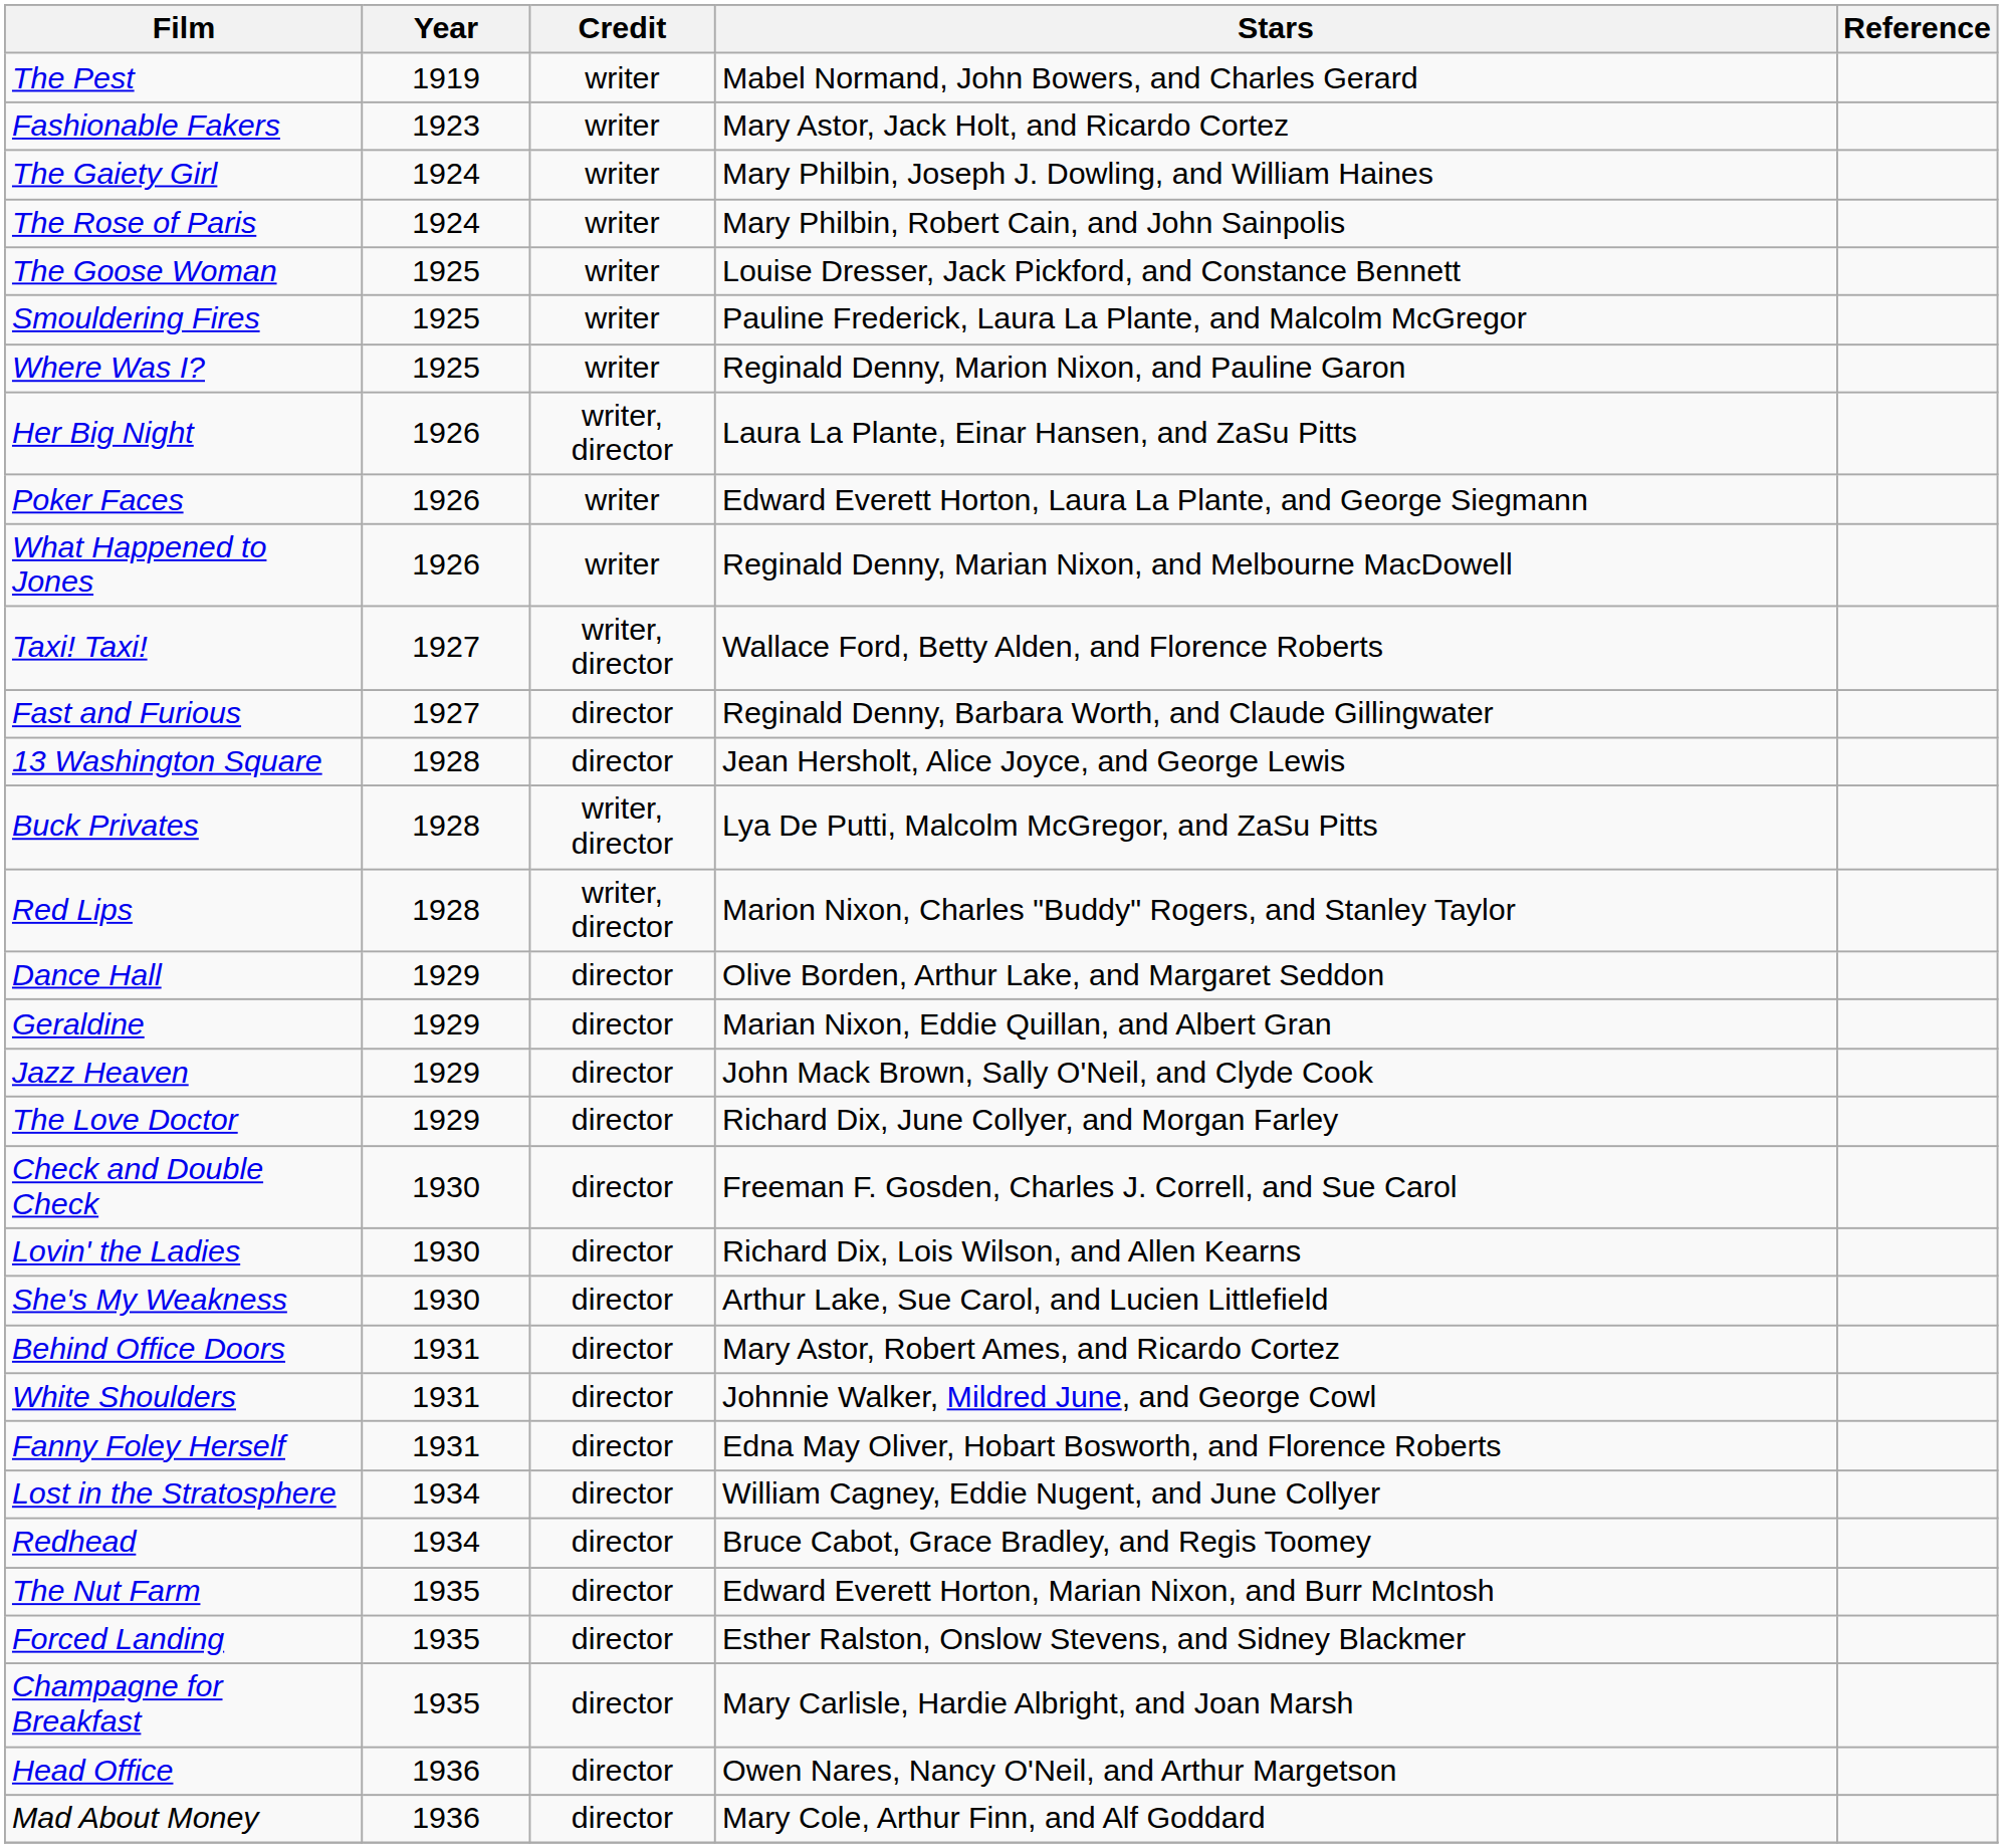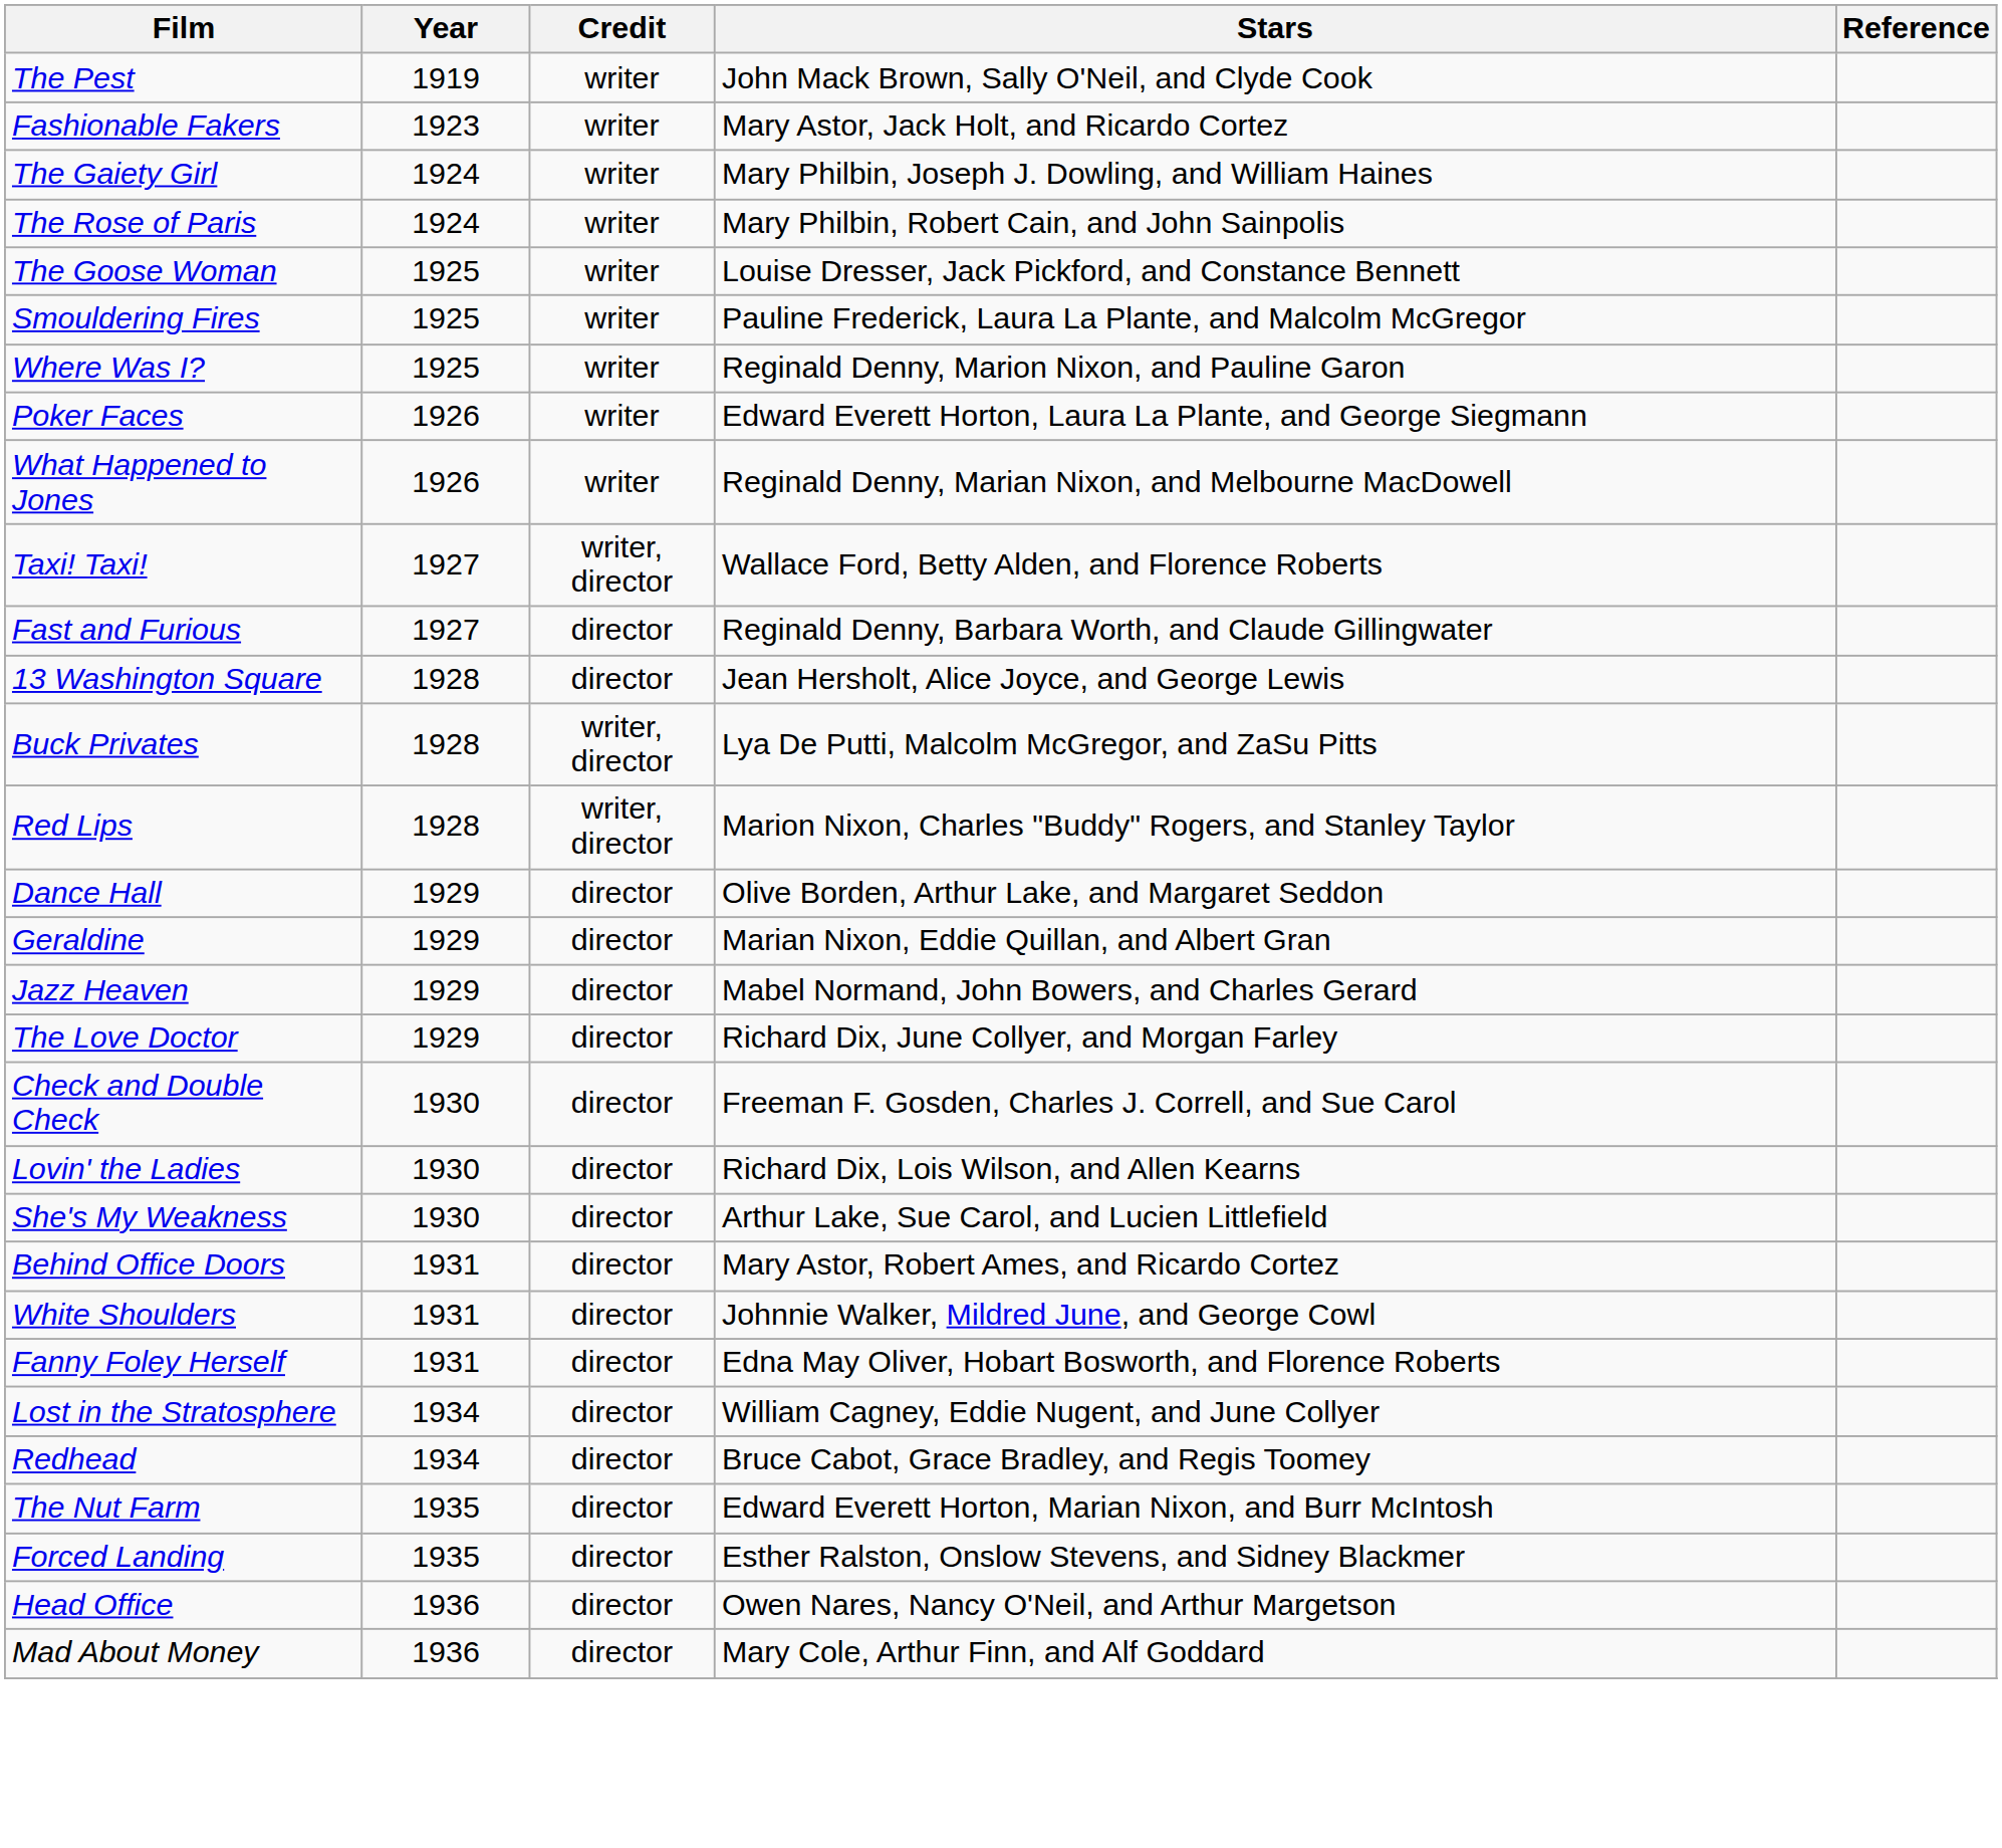 <table class="wikitable sortable">
 <tr>
 <th scope="col" width="180">Film</th>
 <th scope="col" width="80">Year</th>
 <th scope="col" width="90">Credit</th>
 <th scope="col" width="580" class="unsortable">Stars</th>
 <th scope="col" width="30" class="unsortable">Reference</th>
 </tr>
 <tr>
 <td><em><a href='#'>The Pest</a></em></td>
 <td align=center>1919</td>
 <td align=center>writer</td>
-<td>Mabel Normand, John Bowers, and Charles Gerard</td>
+<td>John Mack Brown, Sally O'Neil, and Clyde Cook</td>
 <td align="center"></td>
 </tr>
 <tr>
 <td><em><a href='#'>Fashionable Fakers</a></em></td>
 <td align=center>1923</td>
 <td align=center>writer</td>
 <td>Mary Astor,   Jack Holt, and Ricardo Cortez</td>
 <td align="center"></td>
 </tr>
 <tr>
 <td><em><a href='#'>The Gaiety Girl</a></em></td>
 <td align=center>1924</td>
 <td align=center>writer</td>
 <td>Mary Philbin, Joseph J. Dowling, and William Haines</td>
 <td align="center"></td>
 </tr>
 <tr>
 <td><em><a href='#'>The Rose of Paris</a></em></td>
 <td align=center>1924</td>
 <td align=center>writer</td>
 <td>Mary Philbin, Robert Cain, and John Sainpolis</td>
 <td align="center"></td>
 </tr>
 <tr>
 <td><em><a href='#'>The Goose Woman</a></em></td>
 <td align=center>1925</td>
 <td align=center>writer</td>
 <td>Louise Dresser, Jack Pickford, and Constance Bennett</td>
 <td align="center"></td>
 </tr>
 <tr>
 <td><em><a href='#'>Smouldering Fires</a></em></td>
 <td align=center>1925</td>
 <td align=center>writer</td>
 <td>Pauline Frederick, Laura La Plante, and Malcolm McGregor</td>
 <td align="center"></td>
 </tr>
 <tr>
 <td><em><a href='#'>Where Was I?</a></em></td>
 <td align=center>1925</td>
 <td align=center>writer</td>
 <td>Reginald Denny, Marion Nixon, and Pauline Garon</td>
-<td align="center"></td>
-</tr>
-<tr>
-<td><em><a href='#'>Her Big Night</a></em></td>
-<td align=center>1926</td>
-<td align=center>writer, director</td>
-<td>Laura La Plante, Einar Hansen, and ZaSu Pitts</td>
 <td align="center"></td>
 </tr>
 <tr>
 <td><em><a href='#'>Poker Faces</a></em></td>
 <td align=center>1926</td>
 <td align=center>writer</td>
 <td>Edward Everett Horton, Laura La Plante, and George Siegmann</td>
 <td align="center"></td>
 </tr>
 <tr>
 <td><em><a href='#'>What Happened to Jones</a></em></td>
 <td align=center>1926</td>
 <td align=center>writer</td>
 <td>Reginald Denny, Marian Nixon, and Melbourne MacDowell</td>
 <td align="center"></td>
 </tr>
 <tr>
 <td><em><a href='#'>Taxi! Taxi!</a></em></td>
 <td align=center>1927</td>
 <td align=center>writer, director</td>
 <td>Wallace Ford, Betty Alden, and Florence Roberts</td>
 <td align="center"></td>
 </tr>
 <tr>
 <td><em><a href='#'>Fast and Furious</a></em></td>
 <td align=center>1927</td>
 <td align=center>director</td>
 <td>Reginald Denny, Barbara Worth, and Claude Gillingwater</td>
 <td align="center"></td>
 </tr>
 <tr>
 <td><em><a href='#'>13 Washington Square</a></em></td>
 <td align=center>1928</td>
 <td align=center>director</td>
 <td>Jean Hersholt,   Alice Joyce, and   George Lewis</td>
 <td align="center"></td>
 </tr>
 <tr>
 <td><em><a href='#'>Buck Privates</a></em></td>
 <td align=center>1928</td>
 <td align=center>writer, director</td>
 <td>Lya De Putti, Malcolm McGregor, and ZaSu Pitts</td>
 <td align="center"></td>
 </tr>
 <tr>
 <td><em><a href='#'>Red Lips</a></em></td>
 <td align=center>1928</td>
 <td align=center>writer, director</td>
 <td>Marion Nixon, Charles "Buddy" Rogers, and Stanley Taylor</td>
 <td align="center"></td>
 </tr>
 <tr>
 <td><em><a href='#'>Dance Hall</a></em></td>
 <td align=center>1929</td>
 <td align=center>director</td>
 <td>Olive Borden, Arthur Lake, and Margaret Seddon</td>
 <td align="center"></td>
 </tr>
 <tr>
 <td><em><a href='#'>Geraldine</a></em></td>
 <td align=center>1929</td>
 <td align=center>director</td>
 <td>Marian Nixon, Eddie Quillan, and Albert Gran</td>
 <td align="center"></td>
 </tr>
 <tr>
 <td><em><a href='#'>Jazz Heaven</a></em></td>
 <td align=center>1929</td>
 <td align=center>director</td>
-<td>John Mack Brown, Sally O'Neil, and Clyde Cook</td>
+<td>Mabel Normand, John Bowers, and Charles Gerard</td>
 <td align="center"></td>
 </tr>
 <tr>
 <td><em><a href='#'>The Love Doctor</a></em></td>
 <td align=center>1929</td>
 <td align=center>director</td>
 <td>Richard Dix, June Collyer, and Morgan Farley</td>
 <td align="center"></td>
 </tr>
 <tr>
 <td><em><a href='#'>Check and Double Check</a></em></td>
 <td align=center>1930</td>
 <td align=center>director</td>
 <td>Freeman F. Gosden, Charles J. Correll, and Sue Carol</td>
 <td align="center"></td>
 </tr>
 <tr>
 <td><em><a href='#'>Lovin' the Ladies</a></em></td>
 <td align=center>1930</td>
 <td align=center>director</td>
 <td>Richard Dix, Lois Wilson, and Allen Kearns</td>
 <td align="center"></td>
 </tr>
 <tr>
 <td><em><a href='#'>She's My Weakness</a></em></td>
 <td align=center>1930</td>
 <td align=center>director</td>
 <td>Arthur Lake, Sue Carol, and Lucien Littlefield</td>
 <td align="center"></td>
 </tr>
 <tr>
 <td><em><a href='#'>Behind Office Doors</a></em></td>
 <td align=center>1931</td>
 <td align=center>director</td>
 <td>Mary Astor, Robert Ames, and Ricardo Cortez</td>
 <td align="center"></td>
 </tr>
 <tr>
 <td><em><a href='#'>White Shoulders</a></em></td>
 <td align=center>1931</td>
 <td align=center>director</td>
 <td>Johnnie Walker, <a href='#'>Mildred June</a>, and George Cowl</td>
 <td align="center"></td>
 </tr>
 <tr>
 <td><em><a href='#'>Fanny Foley Herself</a></em></td>
 <td align=center>1931</td>
 <td align=center>director</td>
 <td>Edna May Oliver, Hobart Bosworth, and Florence Roberts</td>
 <td align="center"></td>
 </tr>
 <tr>
 <td><em><a href='#'>Lost in the Stratosphere</a></em></td>
 <td align=center>1934</td>
 <td align=center>director</td>
 <td>William Cagney, Eddie Nugent, and June Collyer</td>
 <td align="center"></td>
 </tr>
 <tr>
 <td><em><a href='#'>Redhead</a></em></td>
 <td align=center>1934</td>
 <td align=center>director</td>
 <td>Bruce Cabot, Grace Bradley, and   Regis Toomey</td>
 <td align="center"></td>
 </tr>
 <tr>
 <td><em><a href='#'>The Nut Farm</a></em></td>
 <td align=center>1935</td>
 <td align=center>director</td>
 <td>Edward Everett Horton, Marian Nixon, and Burr McIntosh</td>
 <td align="center"></td>
 </tr>
 <tr>
 <td><em><a href='#'>Forced Landing</a></em></td>
 <td align=center>1935</td>
 <td align=center>director</td>
 <td>Esther Ralston, Onslow Stevens, and Sidney Blackmer</td>
 <td align="center"></td>
 </tr>
 <tr>
-<td><em><a href='#'>Champagne for Breakfast</a></em></td>
-<td align=center>1935</td>
-<td align=center>director</td>
-<td>Mary Carlisle, Hardie Albright, and Joan Marsh</td>
-<td align="center"></td>
-</tr>
-<tr>
 <td><em><a href='#'>Head Office</a></em></td>
 <td align=center>1936</td>
 <td align=center>director</td>
 <td>Owen Nares, Nancy O'Neil, and Arthur Margetson</td>
 <td align="center"></td>
 </tr>
 <tr>
 <td><em>Mad About Money</em></td>
 <td align=center>1936</td>
 <td align=center>director</td>
 <td>Mary Cole, Arthur Finn, and Alf Goddard</td>
 <td align="center"></td>
 </tr>
 <tr>
 </tr>
 </table>
